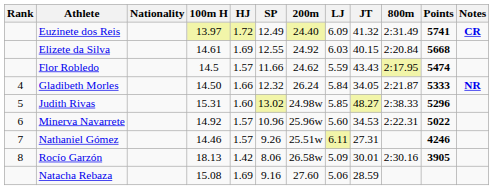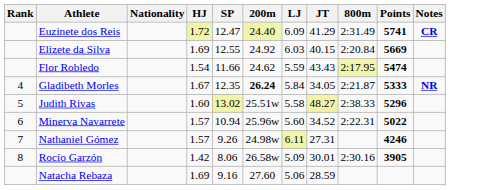 <table class="wikitable sortable" style=" text-align:center;">
 <tr>
 <th>Rank</th>
 <th>Athlete</th>
 <th>Nationality</th>
-<th>100m H</th>
 <th>HJ</th>
 <th>SP</th>
 <th>200m</th>
 <th>LJ</th>
 <th>JT</th>
 <th>800m</th>
 <th>Points</th>
 <th>Notes</th>
 </tr>
 <tr>
 <td></td>
 <td align=left><a href='#'>Euzinete dos Reis</a></td>
 <td align=left></td>
-<td bgcolor=#F2F5A9>13.97</td>
 <td bgcolor=#F2F5A9>1.72</td>
-<td>12.49</td>
+<td>12.47</td>
 <td bgcolor=#F2F5A9>24.40</td>
 <td>6.09</td>
-<td>41.32</td>
+<td>41.29</td>
 <td>2:31.49</td>
 <td><strong>5741</strong></td>
 <td><strong><a href='#'>CR</a></strong></td>
 </tr>
 <tr>
 <td></td>
 <td align=left><a href='#'>Elizete da Silva</a></td>
 <td align=left></td>
-<td>14.61</td>
 <td>1.69</td>
 <td>12.55</td>
 <td>24.92</td>
 <td>6.03</td>
 <td>40.15</td>
 <td>2:20.84</td>
-<td><strong>5668</strong></td>
+<td><strong>5669</strong></td>
 <td></td>
 </tr>
 <tr>
 <td></td>
 <td align=left><a href='#'>Flor Robledo</a></td>
 <td align=left></td>
-<td>14.5</td>
-<td>1.57</td>
+<td>1.54</td>
 <td>11.66</td>
 <td>24.62</td>
 <td>5.59</td>
 <td>43.43</td>
 <td bgcolor=#F2F5A9>2:17.95</td>
 <td><strong>5474</strong></td>
 <td></td>
 </tr>
 <tr>
 <td>4</td>
 <td align=left><a href='#'>Gladibeth Morles</a></td>
 <td align=left></td>
-<td>14.50</td>
-<td>1.66</td>
-<td>12.32</td>
-<td>26.24</td>
+<td>1.67</td>
+<td>12.35</td>
+<td><strong>26.24</strong></td>
 <td>5.84</td>
 <td>34.05</td>
 <td>2:21.87</td>
 <td><strong>5333</strong></td>
 <td><strong><a href='#'>NR</a></strong></td>
 </tr>
 <tr>
 <td>5</td>
 <td align=left><a href='#'>Judith Rivas</a></td>
 <td align=left></td>
-<td>15.31</td>
 <td>1.60</td>
 <td bgcolor=#F2F5A9>13.02</td>
-<td>24.98w</td>
-<td>5.85</td>
+<td>25.51w</td>
+<td>5.58</td>
 <td bgcolor=#F2F5A9>48.27</td>
 <td>2:38.33</td>
 <td><strong>5296</strong></td>
 <td></td>
 </tr>
 <tr>
 <td>6</td>
 <td align=left><a href='#'>Minerva Navarrete</a></td>
 <td align=left></td>
-<td>14.92</td>
 <td>1.57</td>
-<td>10.96</td>
+<td>10.94</td>
 <td>25.96w</td>
 <td>5.60</td>
-<td>34.53</td>
+<td>34.52</td>
 <td>2:22.31</td>
 <td><strong>5022</strong></td>
 <td></td>
 </tr>
 <tr>
 <td>7</td>
 <td align=left><a href='#'>Nathaniel Gómez</a></td>
 <td align=left></td>
-<td>14.46</td>
 <td>1.57</td>
 <td>9.26</td>
-<td>25.51w</td>
+<td>24.98w</td>
 <td bgcolor=#F2F5A9>6.11</td>
 <td>27.31</td>
 <td></td>
 <td><strong>4246</strong></td>
 <td></td>
 </tr>
 <tr>
 <td>8</td>
 <td align=left><a href='#'>Rocío Garzón</a></td>
 <td align=left></td>
-<td>18.13</td>
 <td>1.42</td>
 <td>8.06</td>
 <td>26.58w</td>
 <td>5.09</td>
 <td>30.01</td>
 <td>2:30.16</td>
 <td><strong>3905</strong></td>
 <td></td>
 </tr>
 <tr>
 <td></td>
 <td align=left><a href='#'>Natacha Rebaza</a></td>
 <td align=left></td>
-<td>15.08</td>
 <td>1.69</td>
 <td>9.16</td>
 <td>27.60</td>
 <td>5.06</td>
 <td>28.59</td>
 <td></td>
 <td><strong></strong></td>
 <td></td>
 </tr>
 </table>
